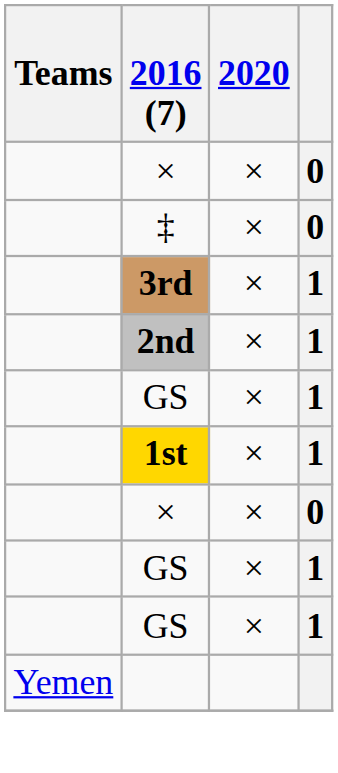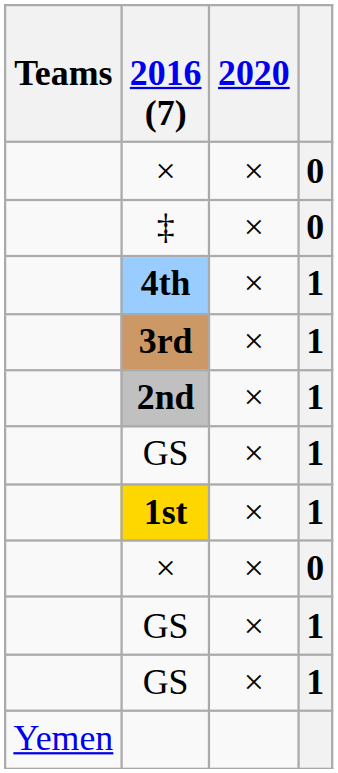 <table class="wikitable" "width: 57%;" style="text-align:center">
 <tr>
 <th>Teams</th>
 <th><br><a href='#'>2016</a><br>(7)</th>
 <th><a href='#'>2020</a><br></th>
 <th></th>
 </tr>
 <tr>
 <td align="left"></td>
 <td>×</td>
 <td>×</td>
 <th>0</th>
 </tr>
 <tr>
 <td align="left"></td>
 <td>‡</td>
 <td>×</td>
 <th>0</th>
+</tr>
+<tr>
+<td align="left"></td>
+<td style="background:#9acdff"><strong>4th</strong></td>
+<td>×</td>
+<th>1</th>
 </tr>
 <tr>
 <td align="left"></td>
 <td style="background:#cc9966"><strong>3rd</strong></td>
 <td>×</td>
 <th>1</th>
 </tr>
 <tr>
 <td align="left"></td>
 <td style="background:silver"><strong>2nd</strong></td>
 <td>×</td>
 <th>1</th>
 </tr>
 <tr>
 <td align="left"></td>
 <td>GS</td>
 <td>×</td>
 <th>1</th>
 </tr>
 <tr>
 <td align="left"></td>
 <td style="background:gold"><strong>1st</strong></td>
 <td>×</td>
 <th>1</th>
 </tr>
 <tr>
 <td align="left"></td>
 <td>×</td>
 <td>×</td>
 <th>0</th>
 </tr>
 <tr>
 <td align="left"></td>
 <td>GS</td>
 <td>×</td>
 <th>1</th>
 </tr>
 <tr>
 <td align="left"></td>
 <td>GS</td>
 <td>×</td>
 <th>1</th>
 </tr>
 <tr>
 <td align="left"> <a href='#'>Yemen</a></td>
 <td></td>
 <td></td>
 <th></th>
 </tr>
 <tr>
 </tr>
 </table>
